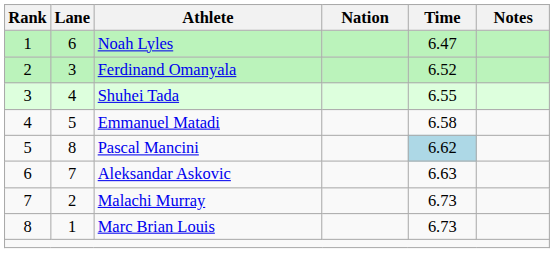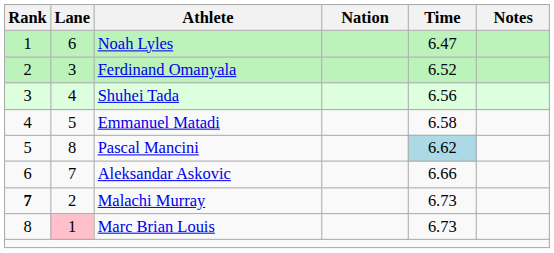 <table class="wikitable sortable" style="text-align:center;width: 60%;">
 <tr>
 <th scope="col" style="width: 10px;">Rank</th>
 <th scope="col" style="width: 10px;">Lane</th>
 <th scope="col">Athlete</th>
 <th scope="col">Nation</th>
 <th scope="col">Time</th>
 <th scope="col">Notes</th>
 </tr>
 <tr bgcolor=bbf3bb>
 <td>1</td>
 <td>6</td>
 <td align=left><a href='#'>Noah Lyles</a></td>
 <td align=left></td>
 <td>6.47</td>
 <td></td>
 </tr>
 <tr bgcolor=bbf3bb>
 <td>2</td>
 <td>3</td>
 <td align=left><a href='#'>Ferdinand Omanyala</a></td>
 <td align=left></td>
 <td>6.52</td>
 <td></td>
 </tr>
 <tr bgcolor=ddffdd>
 <td>3</td>
 <td>4</td>
 <td align=left><a href='#'>Shuhei Tada</a></td>
 <td align=left></td>
-<td>6.55</td>
+<td>6.56</td>
 <td></td>
 </tr>
 <tr>
 <td>4</td>
 <td>5</td>
 <td align=left><a href='#'>Emmanuel Matadi</a></td>
 <td align=left></td>
 <td>6.58</td>
 <td></td>
 </tr>
 <tr>
 <td>5</td>
 <td>8</td>
 <td align=left><a href='#'>Pascal Mancini</a></td>
 <td align=left></td>
 <td style="background: lightblue;">6.62</td>
 <td></td>
 </tr>
 <tr>
 <td>6</td>
 <td>7</td>
 <td align=left><a href='#'>Aleksandar Askovic</a></td>
 <td align=left></td>
-<td>6.63</td>
+<td>6.66</td>
 <td></td>
 </tr>
 <tr>
-<td>7</td>
+<td><strong>7</strong></td>
 <td>2</td>
 <td align=left><a href='#'>Malachi Murray</a></td>
 <td align=left></td>
 <td>6.73 </td>
 <td></td>
 </tr>
 <tr>
 <td>8</td>
-<td>1</td>
+<td style="background: pink;">1</td>
 <td align=left><a href='#'>Marc Brian Louis</a></td>
 <td align=left></td>
 <td>6.73 </td>
 <td></td>
 </tr>
 <tr class="sortbottom">
 <td colspan="6"></td>
 </tr>
 </table>
